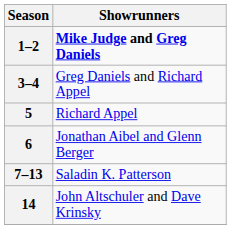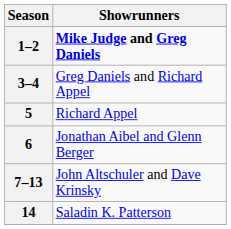 <table class="wikitable plainrowheaders floatright" style="max-width:20%;">
 <tr>
 <th scope="col">Season</th>
 <th scope="col">Showrunners</th>
 </tr>
 <tr>
 <th scope="row">1–2</th>
 <td><strong><a href='#'>Mike Judge</a> and <a href='#'>Greg Daniels</a></strong></td>
 </tr>
 <tr>
 <th scope="row">3–4</th>
 <td><a href='#'>Greg Daniels</a> and <a href='#'>Richard Appel</a></td>
 </tr>
 <tr>
 <th scope="row">5</th>
 <td><a href='#'>Richard Appel</a></td>
 </tr>
 <tr>
 <th scope="row">6</th>
 <td><a href='#'>Jonathan Aibel and Glenn Berger</a></td>
 </tr>
 <tr>
 <th scope="row">7–13</th>
-<td><a href='#'>Saladin K. Patterson</a></td>
+<td><a href='#'>John Altschuler</a> and <a href='#'>Dave Krinsky</a></td>
 </tr>
 <tr>
 <th scope="row">14</th>
-<td><a href='#'>John Altschuler</a> and <a href='#'>Dave Krinsky</a></td>
+<td><a href='#'>Saladin K. Patterson</a></td>
 </tr>
 <tr>
 </tr>
 </table>
